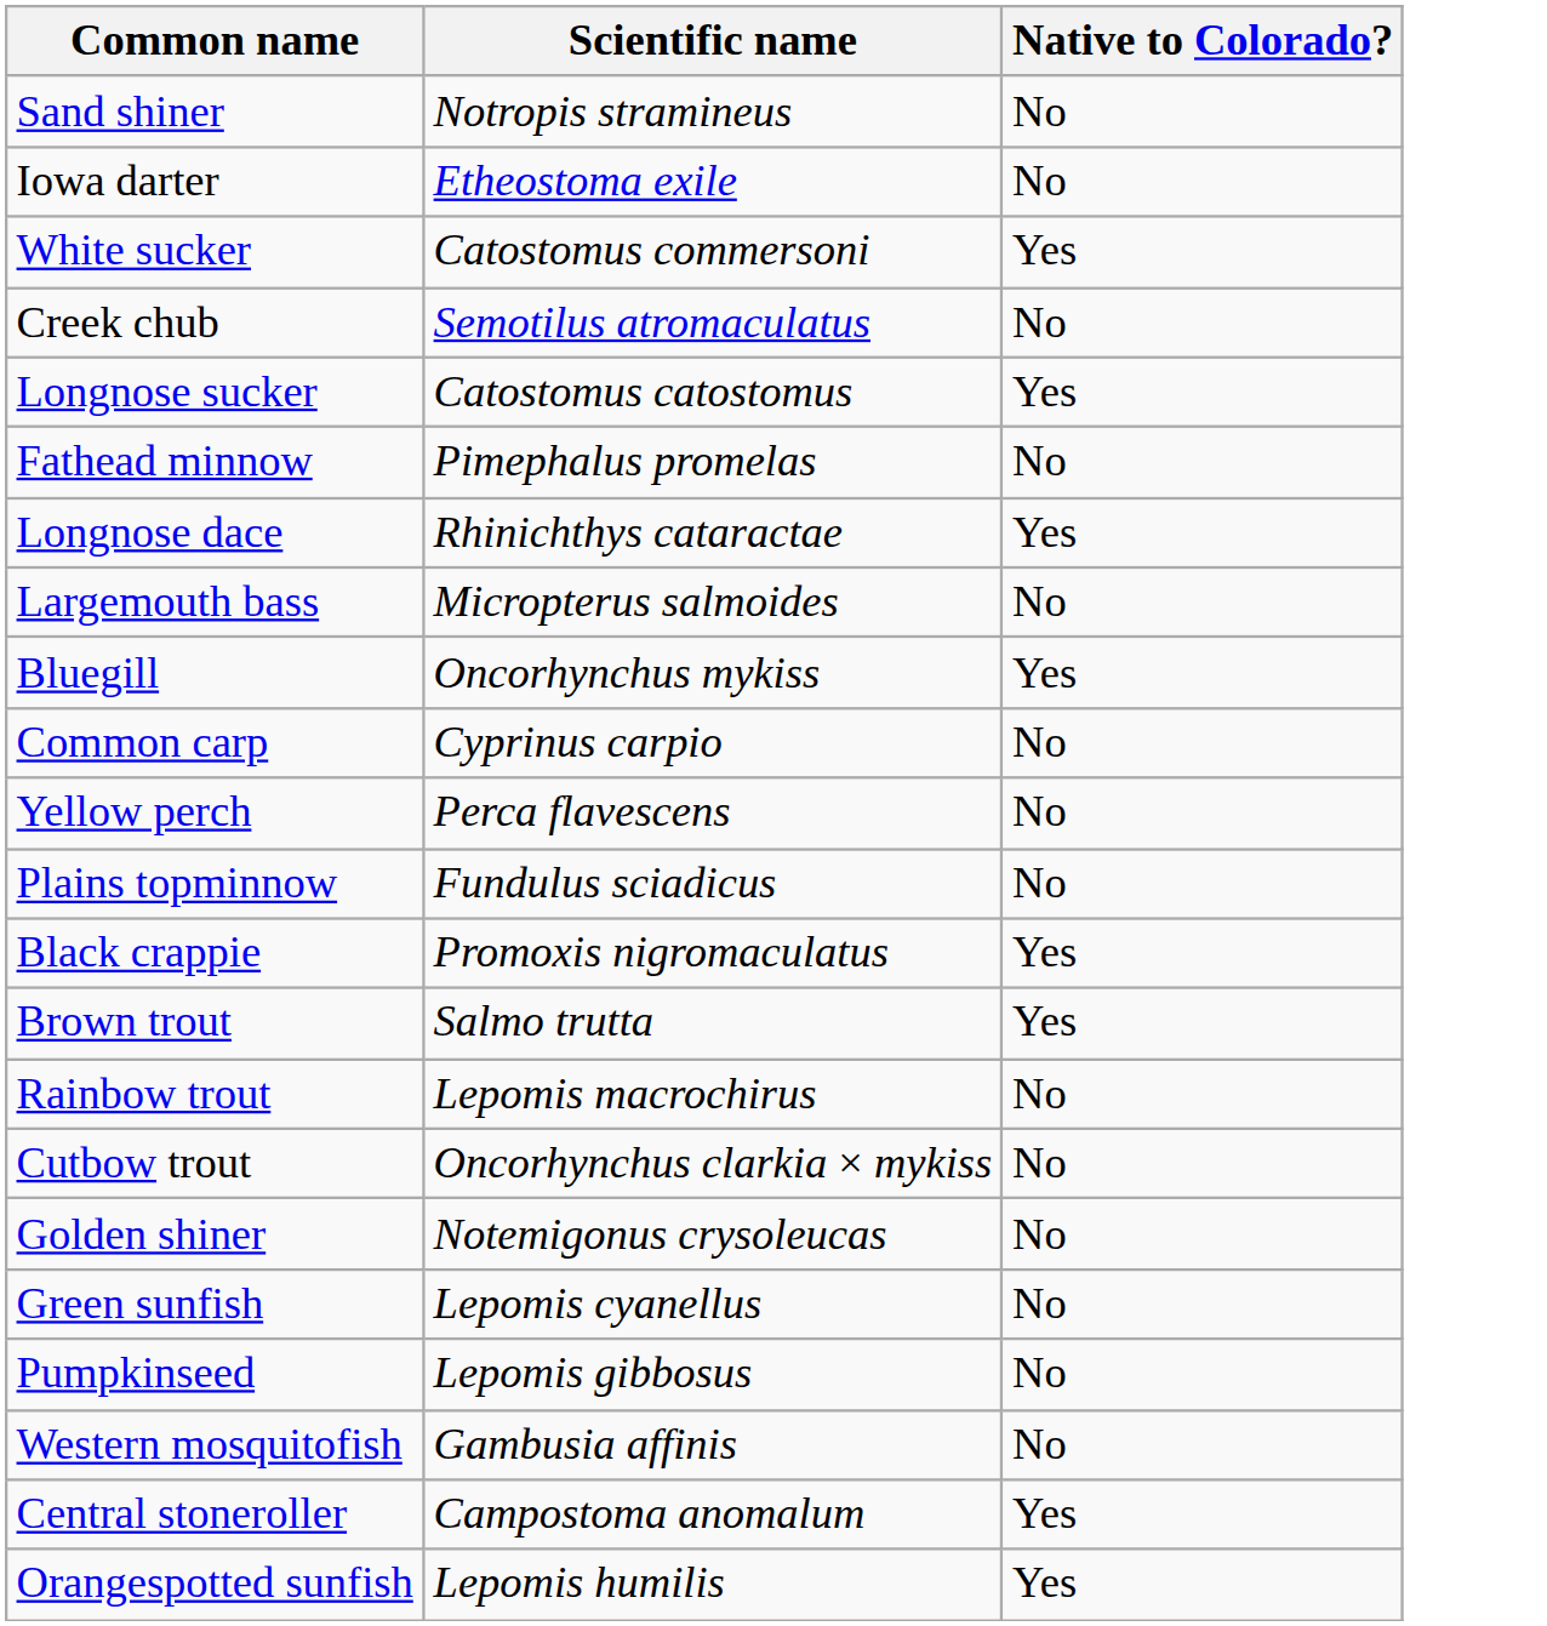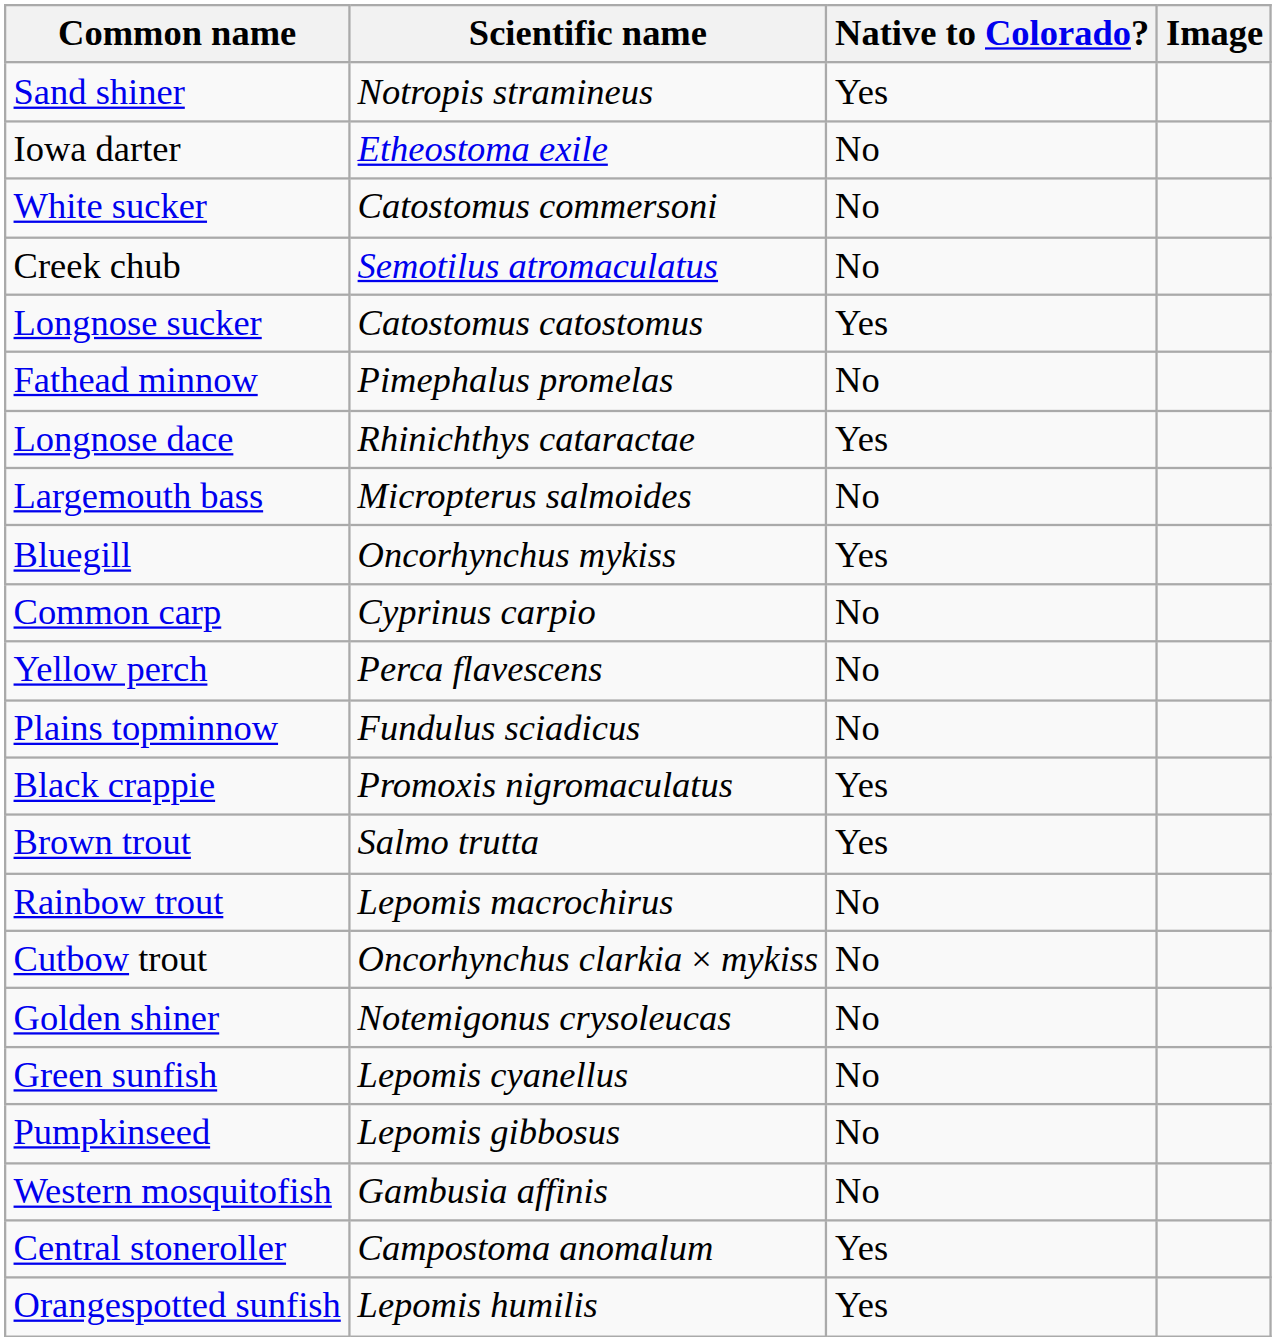 <table class="wikitable">
 <tr>
 <th>Common name</th>
 <th>Scientific name</th>
 <th>Native to <a href='#'>Colorado</a>?</th>
+<th>Image</th>
 </tr>
 <tr>
 <td><a href='#'>Sand shiner</a></td>
 <td><em>Notropis stramineus</em></td>
-<td>No</td>
+<td>Yes</td>
+<td></td>
 </tr>
 <tr>
 <td>Iowa darter</td>
 <td><em><a href='#'>Etheostoma exile</a></em></td>
 <td>No</td>
+<td></td>
 </tr>
 <tr>
 <td><a href='#'>White sucker</a></td>
 <td><em>Catostomus commersoni</em></td>
-<td>Yes</td>
+<td>No</td>
+<td></td>
 </tr>
 <tr>
 <td>Creek chub</td>
 <td><em><a href='#'>Semotilus atromaculatus</a></em></td>
 <td>No</td>
+<td></td>
 </tr>
 <tr>
 <td><a href='#'>Longnose sucker</a></td>
 <td><em>Catostomus catostomus</em></td>
 <td>Yes</td>
+<td></td>
 </tr>
 <tr>
 <td><a href='#'>Fathead minnow</a></td>
 <td><em>Pimephalus promelas</em></td>
 <td>No</td>
+<td></td>
 </tr>
 <tr>
 <td><a href='#'>Longnose dace</a></td>
 <td><em>Rhinichthys cataractae</em></td>
 <td>Yes</td>
+<td></td>
 </tr>
 <tr>
 <td><a href='#'>Largemouth bass</a></td>
 <td><em>Micropterus salmoides</em></td>
 <td>No</td>
+<td></td>
 </tr>
 <tr>
 <td><a href='#'>Bluegill</a></td>
 <td><em>Oncorhynchus mykiss</em></td>
 <td>Yes</td>
+<td></td>
 </tr>
 <tr>
 <td><a href='#'>Common carp</a></td>
 <td><em>Cyprinus carpio</em></td>
 <td>No</td>
+<td></td>
 </tr>
 <tr>
 <td><a href='#'>Yellow perch</a></td>
 <td><em>Perca flavescens</em></td>
 <td>No</td>
+<td></td>
 </tr>
 <tr>
 <td><a href='#'>Plains topminnow</a></td>
 <td><em>Fundulus sciadicus</em></td>
 <td>No</td>
+<td></td>
 </tr>
 <tr>
 <td><a href='#'>Black crappie</a></td>
 <td><em>Promoxis nigromaculatus</em></td>
 <td>Yes</td>
+<td></td>
 </tr>
 <tr>
 <td><a href='#'>Brown trout</a></td>
 <td><em>Salmo trutta</em></td>
 <td>Yes</td>
+<td></td>
 </tr>
 <tr>
 <td><a href='#'>Rainbow trout</a></td>
 <td><em>Lepomis macrochirus</em></td>
 <td>No</td>
+<td></td>
 </tr>
 <tr>
 <td><a href='#'>Cutbow</a> trout</td>
 <td><em>Oncorhynchus clarkia</em> × <em>mykiss</em></td>
 <td>No</td>
+<td></td>
 </tr>
 <tr>
 <td><a href='#'>Golden shiner</a></td>
 <td><em>Notemigonus crysoleucas</em></td>
 <td>No</td>
+<td></td>
 </tr>
 <tr>
 <td><a href='#'>Green sunfish</a></td>
 <td><em>Lepomis cyanellus</em></td>
 <td>No</td>
+<td></td>
 </tr>
 <tr>
 <td><a href='#'>Pumpkinseed</a></td>
 <td><em>Lepomis gibbosus</em></td>
 <td>No</td>
+<td></td>
 </tr>
 <tr>
 <td><a href='#'>Western mosquitofish</a></td>
 <td><em>Gambusia affinis</em></td>
 <td>No</td>
+<td></td>
 </tr>
 <tr>
 <td><a href='#'>Central stoneroller</a></td>
 <td><em>Campostoma anomalum</em></td>
 <td>Yes</td>
+<td></td>
 </tr>
 <tr>
 <td><a href='#'>Orangespotted sunfish</a></td>
 <td><em>Lepomis humilis</em></td>
 <td>Yes</td>
+<td></td>
 </tr>
 </table>
